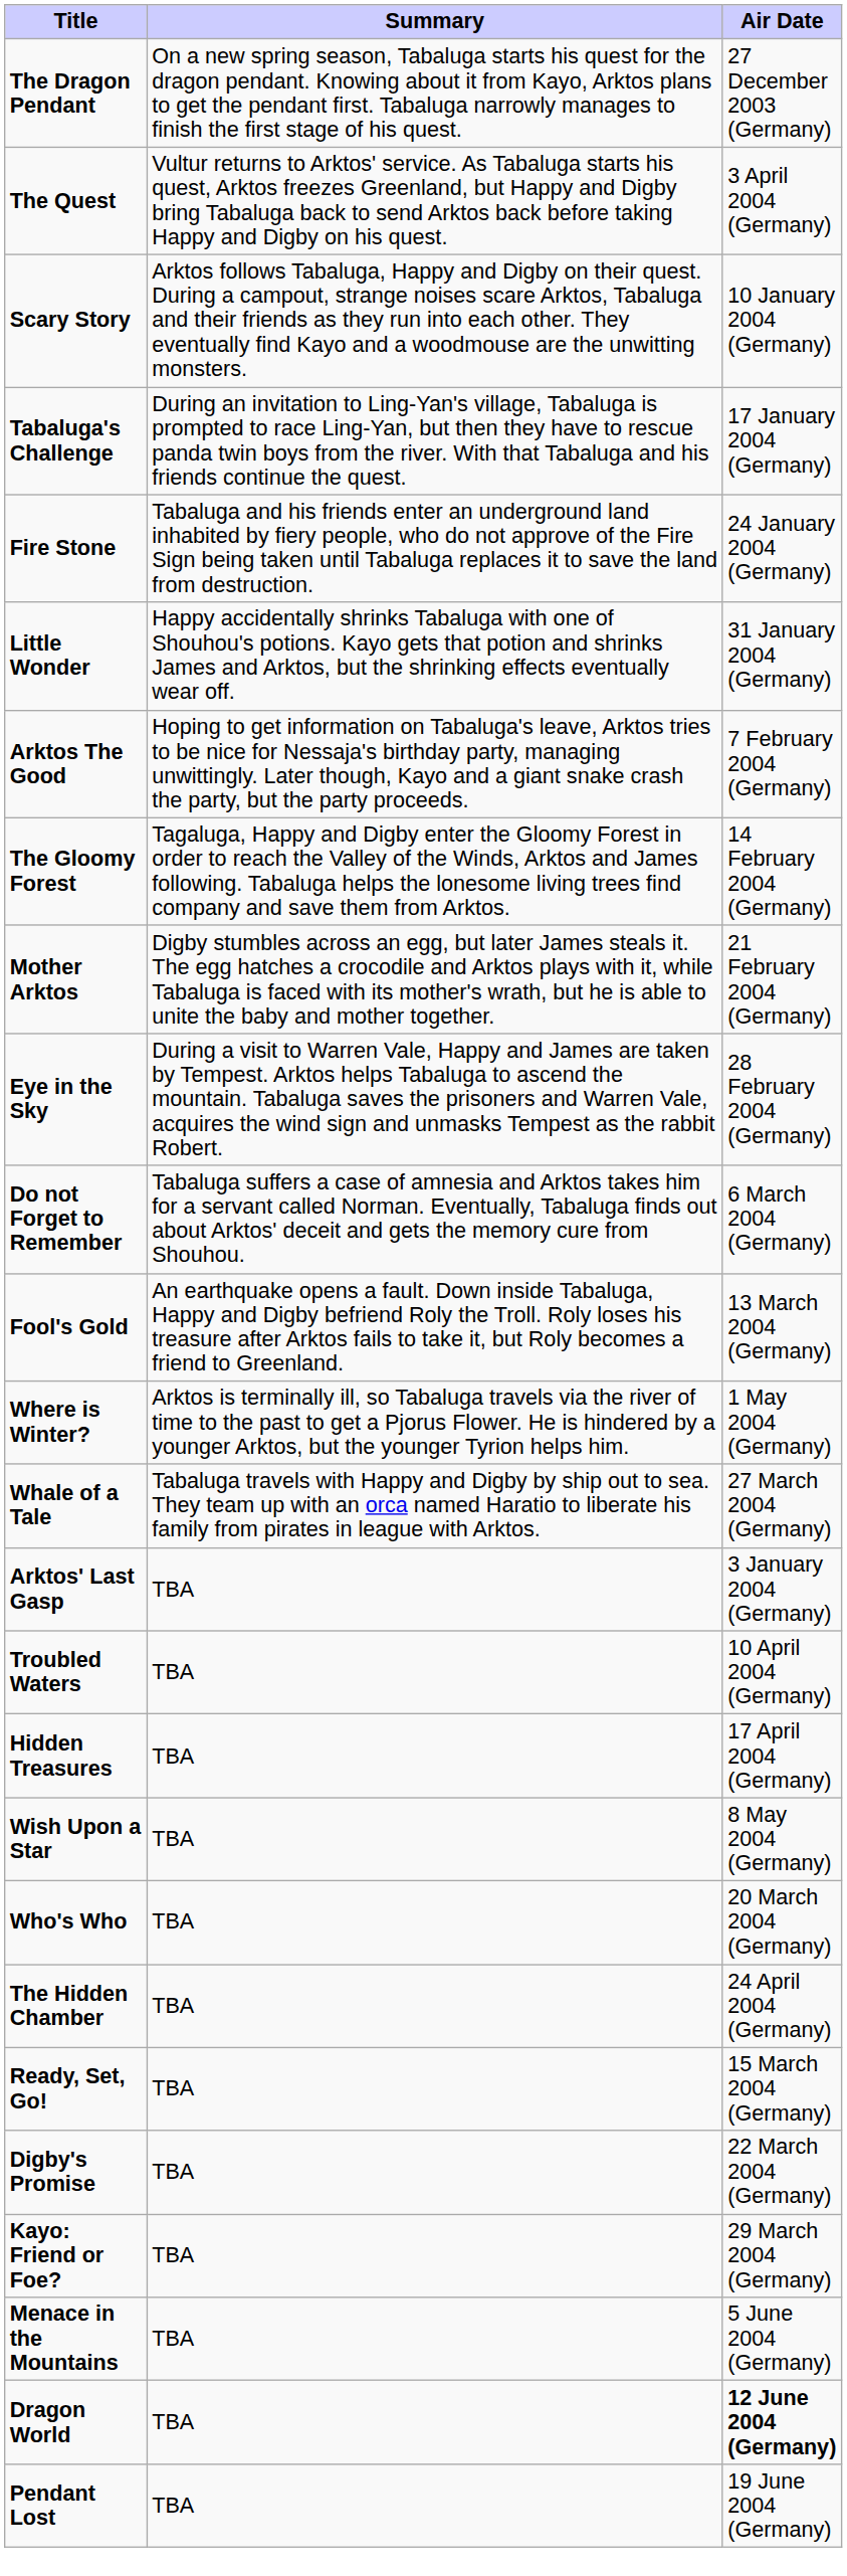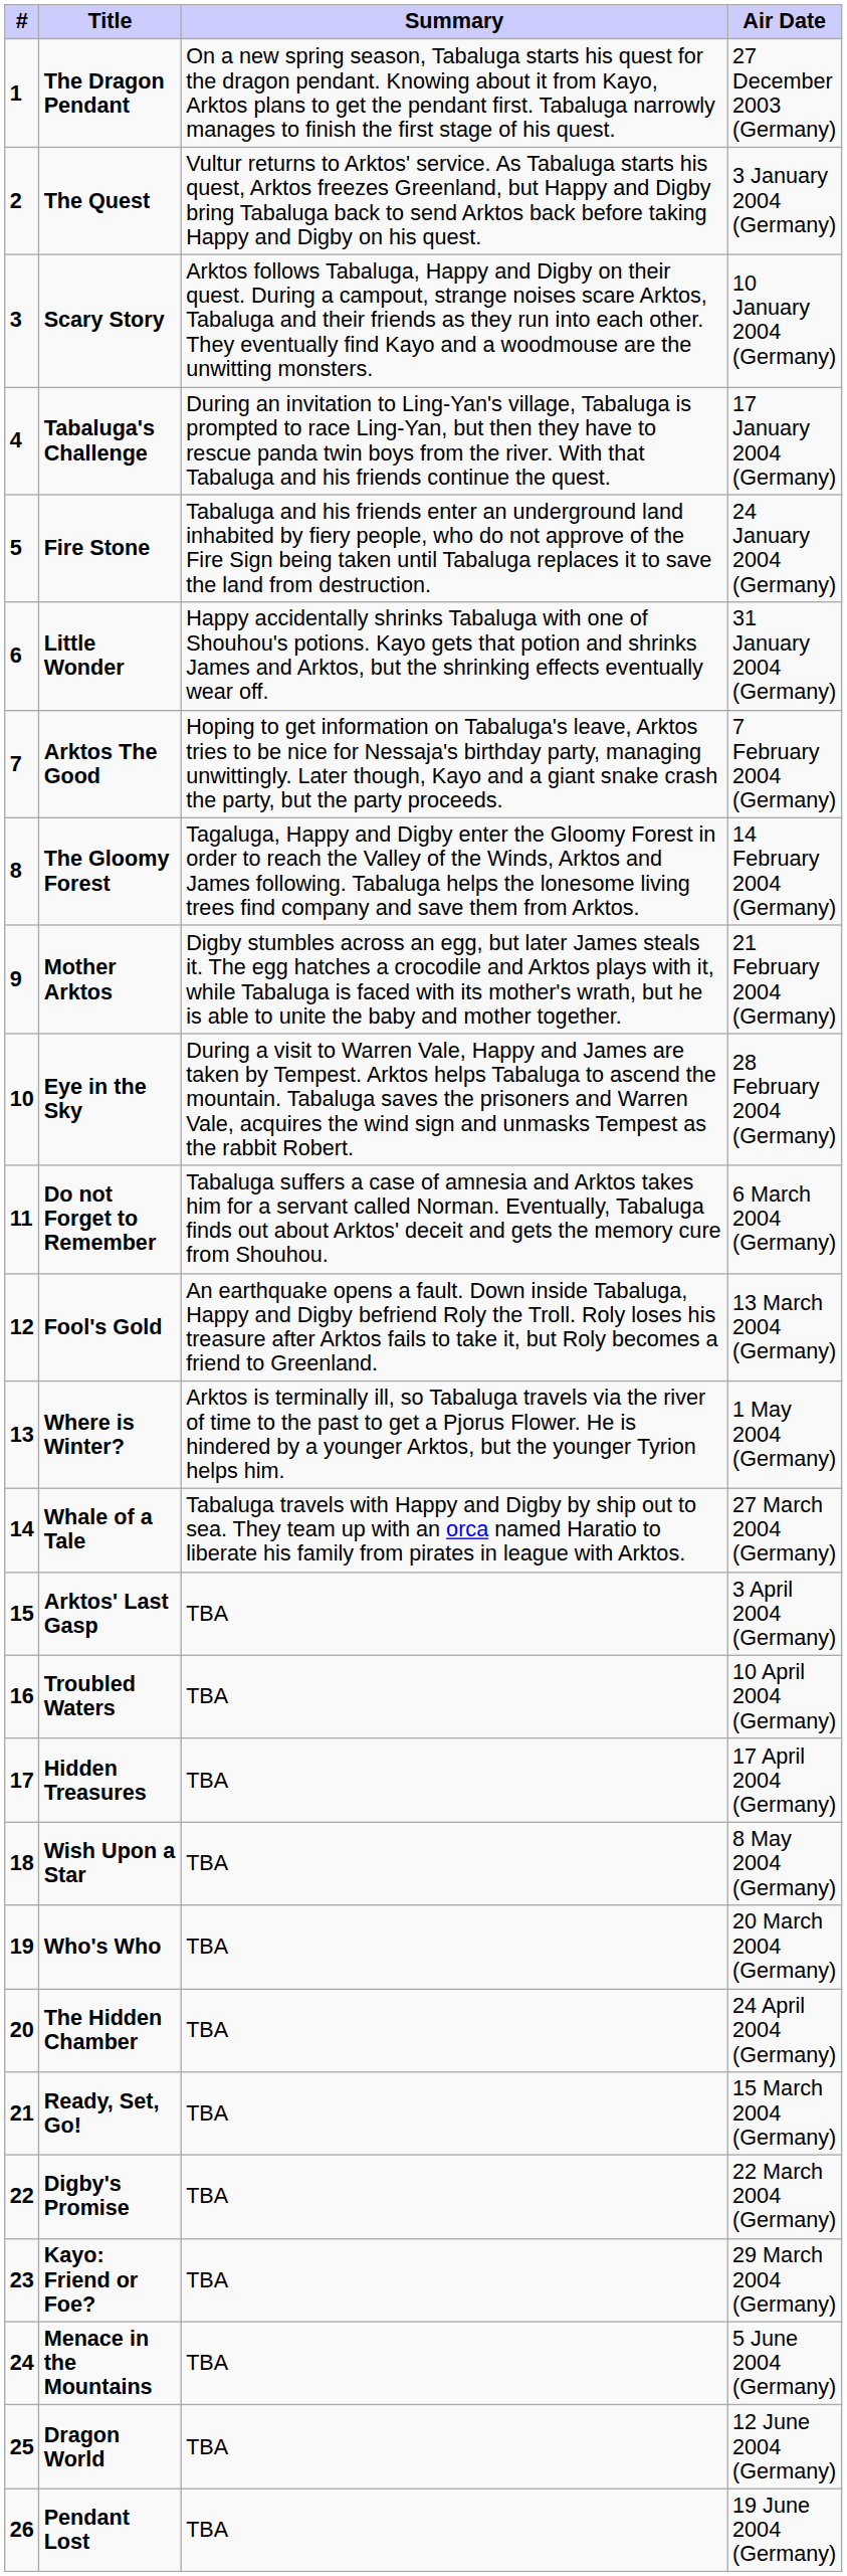 <table class="wikitable" style="width:99%;">
 <tr>
+<th style="background:#ccf; width:2%;"><strong>#</strong></th>
 <th style="background:#ccf; width:17%;"><strong>Title</strong></th>
 <th style="background:#ccf;"><strong>Summary</strong></th>
 <th style="background:#ccf; width:9%;"><strong>Air Date</strong></th>
 </tr>
 <tr>
+<td><strong>1</strong></td>
 <td><strong>The Dragon Pendant</strong></td>
 <td>On a new spring season, Tabaluga starts his quest for the dragon pendant. Knowing about it from Kayo, Arktos plans to get the pendant first. Tabaluga narrowly manages to finish the first stage of his quest.</td>
 <td>27 December 2003 (Germany)</td>
 </tr>
 <tr>
+<td><strong>2</strong></td>
 <td><strong>The Quest</strong></td>
 <td>Vultur returns to Arktos' service. As Tabaluga starts his quest, Arktos freezes Greenland, but Happy and Digby bring Tabaluga back to send Arktos back before taking Happy and Digby on his quest.</td>
-<td>3 April 2004 (Germany)</td>
+<td>3 January 2004 (Germany)</td>
 </tr>
 <tr>
+<td><strong>3</strong></td>
 <td><strong>Scary Story</strong></td>
 <td>Arktos follows Tabaluga, Happy and Digby on their quest. During a campout, strange noises scare Arktos, Tabaluga and their friends as they run into each other. They eventually find Kayo and a woodmouse are the unwitting monsters.</td>
 <td>10 January 2004 (Germany)</td>
 </tr>
 <tr>
+<td><strong>4</strong></td>
 <td><strong>Tabaluga's Challenge</strong></td>
 <td>During an invitation to Ling-Yan's village, Tabaluga is prompted to race Ling-Yan, but then they have to rescue panda twin boys from the river. With that Tabaluga and his friends continue the quest.</td>
 <td>17 January 2004 (Germany)</td>
 </tr>
 <tr>
+<td><strong>5</strong></td>
 <td><strong>Fire Stone</strong></td>
 <td>Tabaluga and his friends enter an underground land inhabited by fiery people, who do not approve of the Fire Sign being taken until Tabaluga replaces it to save the land from destruction.</td>
 <td>24 January 2004 (Germany)</td>
 </tr>
 <tr>
+<td><strong>6</strong></td>
 <td><strong>Little Wonder</strong></td>
 <td>Happy accidentally shrinks Tabaluga with one of Shouhou's potions. Kayo gets that potion and shrinks James and Arktos, but the shrinking effects eventually wear off.</td>
 <td>31 January 2004 (Germany)</td>
 </tr>
 <tr>
+<td><strong>7</strong></td>
 <td><strong>Arktos The Good</strong></td>
 <td>Hoping to get information on Tabaluga's leave, Arktos tries to be nice for Nessaja's birthday party, managing unwittingly. Later though, Kayo and a giant snake crash the party, but the party proceeds.</td>
 <td>7 February 2004 (Germany)</td>
 </tr>
 <tr>
+<td><strong>8</strong></td>
 <td><strong>The Gloomy Forest</strong></td>
 <td>Tagaluga, Happy and Digby enter the Gloomy Forest in order to reach the Valley of the Winds, Arktos and James following. Tabaluga helps the lonesome living trees find company and save them from Arktos.</td>
 <td>14 February 2004 (Germany)</td>
 </tr>
 <tr>
+<td><strong>9</strong></td>
 <td><strong>Mother Arktos</strong></td>
 <td>Digby stumbles across an egg, but later James steals it. The egg hatches a crocodile and Arktos plays with it, while Tabaluga is faced with its mother's wrath, but he is able to unite the baby and mother together.</td>
 <td>21 February 2004 (Germany)</td>
 </tr>
 <tr>
+<td><strong>10</strong></td>
 <td><strong>Eye in the Sky</strong></td>
 <td>During a visit to Warren Vale, Happy and James are taken by Tempest. Arktos helps Tabaluga to ascend the mountain. Tabaluga saves the prisoners and Warren Vale, acquires the wind sign and unmasks Tempest as the rabbit Robert.</td>
 <td>28 February 2004 (Germany)</td>
 </tr>
 <tr>
+<td><strong>11</strong></td>
 <td><strong>Do not Forget to Remember</strong></td>
 <td>Tabaluga suffers a case of amnesia and Arktos takes him for a servant called Norman. Eventually, Tabaluga finds out about Arktos' deceit and gets the memory cure from Shouhou.</td>
 <td>6 March 2004 (Germany)</td>
 </tr>
 <tr>
+<td><strong>12</strong></td>
 <td><strong>Fool's Gold</strong></td>
 <td>An earthquake opens a fault. Down inside Tabaluga, Happy and Digby befriend Roly the Troll. Roly loses his treasure after Arktos fails to take it, but Roly becomes a friend to Greenland.</td>
 <td>13 March 2004 (Germany)</td>
 </tr>
 <tr>
+<td><strong>13</strong></td>
 <td><strong>Where is Winter?</strong></td>
 <td>Arktos is terminally ill, so Tabaluga travels via the river of time to the past to get a Pjorus Flower. He is hindered by a younger Arktos, but the younger Tyrion helps him.</td>
 <td>1 May 2004 (Germany)</td>
 </tr>
 <tr>
+<td><strong>14</strong></td>
 <td><strong>Whale of a Tale</strong></td>
 <td>Tabaluga travels with Happy and Digby by ship out to sea. They team up with an <a href='#'>orca</a> named Haratio to liberate his family from pirates in league with Arktos.</td>
 <td>27 March 2004 (Germany)</td>
 </tr>
 <tr>
+<td><strong>15</strong></td>
 <td><strong>Arktos' Last Gasp</strong></td>
 <td>TBA</td>
-<td>3 January 2004 (Germany)</td>
+<td>3 April 2004 (Germany)</td>
 </tr>
 <tr>
+<td><strong>16</strong></td>
 <td><strong>Troubled Waters</strong></td>
 <td>TBA</td>
 <td>10 April 2004 (Germany)</td>
 </tr>
 <tr>
+<td><strong>17</strong></td>
 <td><strong>Hidden Treasures</strong></td>
 <td>TBA</td>
 <td>17 April 2004 (Germany)</td>
 </tr>
 <tr>
+<td><strong>18</strong></td>
 <td><strong>Wish Upon a Star</strong></td>
 <td>TBA</td>
 <td>8 May 2004 (Germany)</td>
 </tr>
 <tr>
+<td><strong>19</strong></td>
 <td><strong>Who's Who</strong></td>
 <td>TBA</td>
 <td>20 March 2004 (Germany)</td>
 </tr>
 <tr>
+<td><strong>20</strong></td>
 <td><strong>The Hidden Chamber</strong></td>
 <td>TBA</td>
 <td>24 April 2004 (Germany)</td>
 </tr>
 <tr>
+<td><strong>21</strong></td>
 <td><strong>Ready, Set, Go!</strong></td>
 <td>TBA</td>
 <td>15 March 2004 (Germany)</td>
 </tr>
 <tr>
+<td><strong>22</strong></td>
 <td><strong>Digby's Promise</strong></td>
 <td>TBA</td>
 <td>22 March 2004 (Germany)</td>
 </tr>
 <tr>
+<td><strong>23</strong></td>
 <td><strong>Kayo: Friend or Foe?</strong></td>
 <td>TBA</td>
 <td>29 March 2004 (Germany)</td>
 </tr>
 <tr>
+<td><strong>24</strong></td>
 <td><strong>Menace in the Mountains</strong></td>
 <td>TBA</td>
 <td>5 June 2004 (Germany)</td>
 </tr>
 <tr>
+<td><strong>25</strong></td>
 <td><strong>Dragon World</strong></td>
 <td>TBA</td>
-<td><strong>12 June 2004 (Germany)</strong></td>
+<td>12 June 2004 (Germany)</td>
 </tr>
 <tr>
+<td><strong>26</strong></td>
 <td><strong>Pendant Lost</strong></td>
 <td>TBA</td>
 <td>19 June 2004 (Germany)</td>
 </tr>
 </table>
